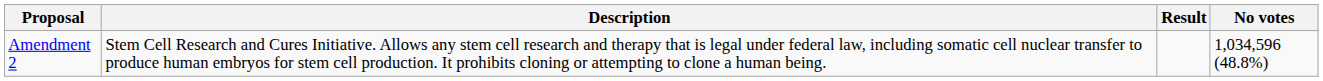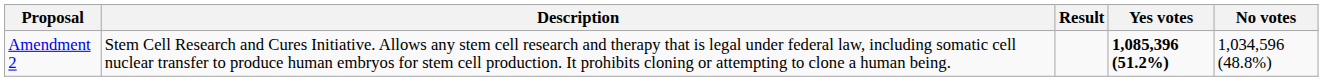 <table class="wikitable sortable" style="width:100%">
 <tr>
 <th class="unsortable" scope="col">Proposal</th>
 <th class="unsortable" scope="col">Description</th>
 <th scope="col">Result</th>
+<th scope="col">Yes votes</th>
 <th scope="col">No votes</th>
 </tr>
 <tr>
 <td><a href='#'>Amendment 2</a></td>
 <td>Stem Cell Research and Cures Initiative. Allows any stem cell research and therapy that is legal under federal law, including somatic cell nuclear transfer to produce human embryos for stem cell production. It prohibits cloning or attempting to clone a human being.</td>
 <td></td>
+<td><strong>1,085,396 (51.2%)</strong></td>
 <td>1,034,596 (48.8%)</td>
 </tr>
 </table>
